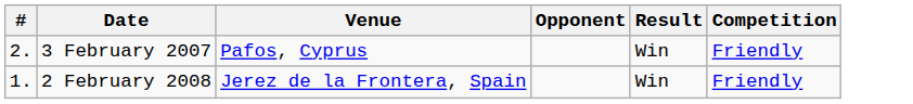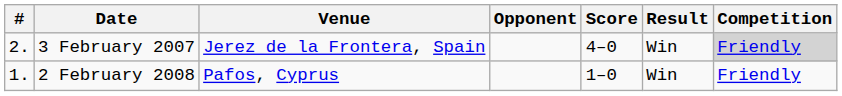 <table class="wikitable">
 <tr>
 <th>#</th>
 <th>Date</th>
 <th>Venue</th>
 <th>Opponent</th>
+<th>Score</th>
 <th>Result</th>
 <th>Competition</th>
 </tr>
 <tr>
 <td>2.</td>
 <td>3 February 2007</td>
-<td><a href='#'>Pafos</a>, <a href='#'>Cyprus</a></td>
+<td><a href='#'>Jerez de la Frontera</a>, <a href='#'>Spain</a></td>
 <td></td>
+<td>4–0</td>
 <td>Win</td>
-<td><a href='#'>Friendly</a></td>
+<td style="background: lightgrey;"><a href='#'>Friendly</a></td>
 </tr>
 <tr>
 <td>1.</td>
 <td>2 February 2008</td>
-<td><a href='#'>Jerez de la Frontera</a>, <a href='#'>Spain</a></td>
+<td><a href='#'>Pafos</a>, <a href='#'>Cyprus</a></td>
 <td></td>
+<td>1–0</td>
 <td>Win</td>
 <td><a href='#'>Friendly</a></td>
 </tr>
 </table>
